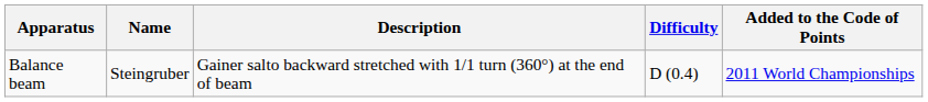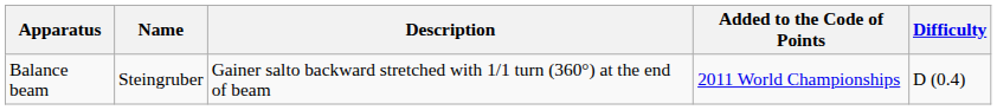 <table class="wikitable">
 <tr>
 <th>Apparatus</th>
 <th>Name</th>
 <th>Description</th>
+<th>Added to the Code of Points</th>
 <th><a href='#'>Difficulty</a></th>
-<th>Added to the Code of Points</th>
 </tr>
 <tr>
 <td>Balance beam</td>
 <td>Steingruber</td>
 <td>Gainer salto backward stretched with 1/1 turn (360°) at the end of beam</td>
+<td><a href='#'>2011 World Championships</a></td>
 <td>D (0.4)</td>
-<td><a href='#'>2011 World Championships</a></td>
 </tr>
 </table>
